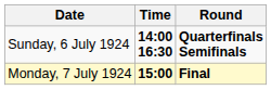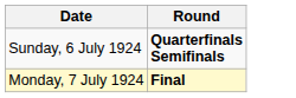 <table class="wikitable">
 <tr>
 <th>Date</th>
-<th>Time</th>
 <th>Round</th>
 </tr>
 <tr>
 <td>Sunday, 6 July 1924</td>
-<td><strong>14:00</strong><br><strong>16:30</strong></td>
 <td><strong>Quarterfinals</strong><br><strong>Semifinals</strong></td>
 </tr>
 <tr style=background:lemonchiffon>
 <td>Monday, 7 July 1924</td>
-<td><strong>15:00</strong></td>
 <td><strong>Final</strong></td>
 </tr>
 </table>
